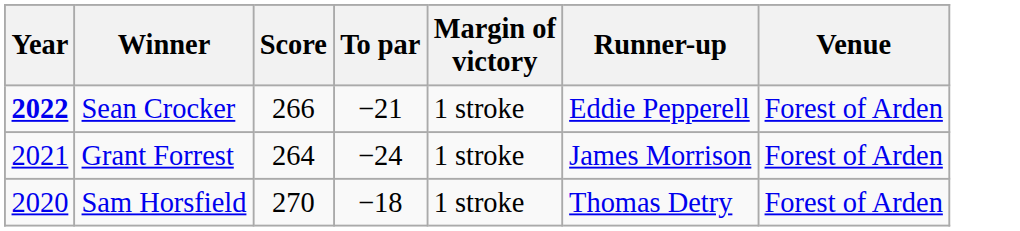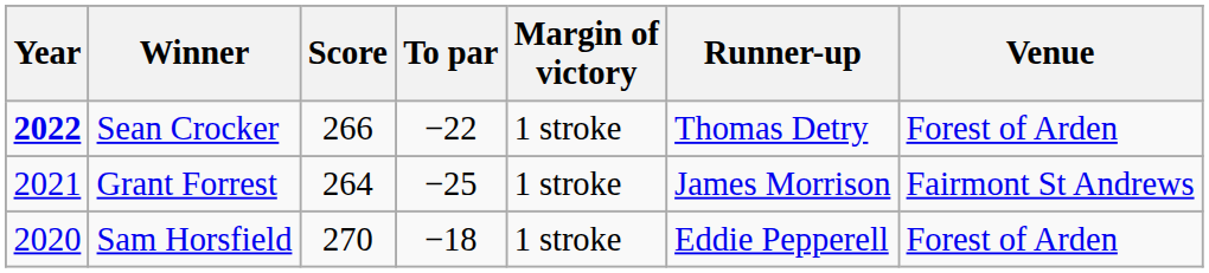 <table class="wikitable" style="font-size:95%">
 <tr>
 <th>Year</th>
 <th>Winner</th>
 <th>Score</th>
 <th>To par</th>
 <th>Margin of<br>victory</th>
 <th>Runner-up</th>
 <th>Venue</th>
 </tr>
 <tr>
 <td><strong><a href='#'>2022</a></strong></td>
 <td> <a href='#'>Sean Crocker</a></td>
 <td align=center>266</td>
-<td align=center>−21</td>
+<td align=center>−22</td>
 <td>1 stroke</td>
-<td> <a href='#'>Eddie Pepperell</a></td>
+<td> <a href='#'>Thomas Detry</a></td>
 <td><a href='#'>Forest of Arden</a></td>
 </tr>
 <tr>
 <td><a href='#'>2021</a></td>
 <td> <a href='#'>Grant Forrest</a></td>
 <td align=center>264</td>
-<td align=center>−24</td>
+<td align=center>−25</td>
 <td>1 stroke</td>
 <td> <a href='#'>James Morrison</a></td>
-<td><a href='#'>Forest of Arden</a></td>
+<td><a href='#'>Fairmont St Andrews</a></td>
 </tr>
 <tr>
 <td><a href='#'>2020</a></td>
 <td> <a href='#'>Sam Horsfield</a></td>
 <td align=center>270</td>
 <td align=center>−18</td>
 <td>1 stroke</td>
-<td> <a href='#'>Thomas Detry</a></td>
+<td> <a href='#'>Eddie Pepperell</a></td>
 <td><a href='#'>Forest of Arden</a></td>
 </tr>
 </table>
